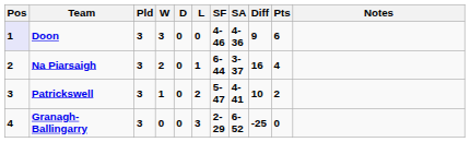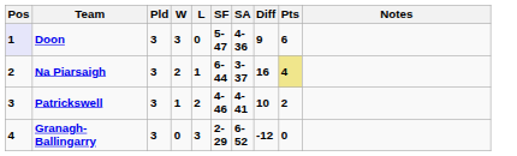 <table class="wikitable" style="text-align: centre;">
 <tr>
 <th width=20>Pos</th>
 <th width=150>Team</th>
 <th width=20>Pld</th>
 <th width=20>W</th>
-<th width=20>D</th>
 <th width=20>L</th>
 <th width=20>SF</th>
 <th width=20>SA</th>
 <th width=20>Diff</th>
 <th width=20>Pts</th>
 <th width=250>Notes</th>
 </tr>
 <tr style>
 <td style="background: lavender;"><strong>1</strong></td>
 <td align=left><strong> <a href='#'>Doon</a> </strong></td>
 <td><strong>3</strong></td>
 <td><strong>3</strong></td>
 <td><strong>0</strong></td>
-<td><strong>0</strong></td>
-<td><strong>4-46</strong></td>
+<td><strong>5-47</strong></td>
 <td><strong>4-36</strong></td>
 <td><strong>9</strong></td>
 <td><strong>6</strong></td>
 <td></td>
 </tr>
 <tr style>
 <td><strong>2</strong></td>
 <td align=left><strong> <a href='#'>Na Piarsaigh</a> </strong></td>
 <td><strong>3</strong></td>
 <td><strong>2</strong></td>
-<td><strong>0</strong></td>
 <td><strong>1</strong></td>
 <td><strong>6-44</strong></td>
 <td><strong>3-37</strong></td>
 <td><strong>16</strong></td>
-<td><strong>4</strong></td>
+<td style="background: khaki;"><strong>4</strong></td>
 <td></td>
 </tr>
 <tr style>
 <td><strong>3</strong></td>
 <td align=left><strong> <a href='#'>Patrickswell</a> </strong></td>
 <td><strong>3</strong></td>
 <td><strong>1</strong></td>
-<td><strong>0</strong></td>
 <td><strong>2</strong></td>
-<td><strong>5-47</strong></td>
+<td><strong>4-46</strong></td>
 <td><strong>4-41</strong></td>
 <td><strong>10</strong></td>
 <td><strong>2</strong></td>
 <td></td>
 </tr>
 <tr style>
 <td><strong>4</strong></td>
 <td align=left><strong> <a href='#'>Granagh-Ballingarry</a> </strong></td>
 <td><strong>3</strong></td>
 <td><strong>0</strong></td>
-<td><strong>0</strong></td>
 <td><strong>3</strong></td>
 <td><strong>2-29</strong></td>
 <td><strong>6-52</strong></td>
-<td><strong>-25</strong></td>
+<td><strong>-12</strong></td>
 <td><strong>0</strong></td>
 <td></td>
 </tr>
 </table>
